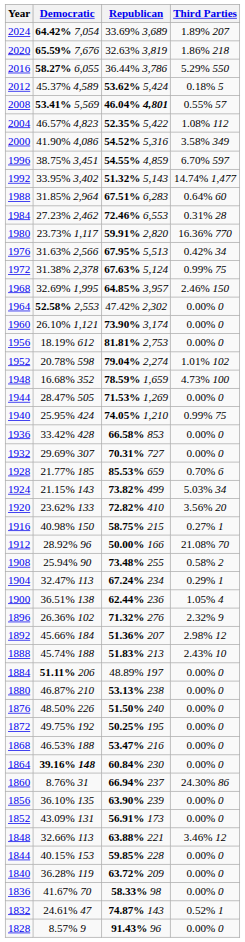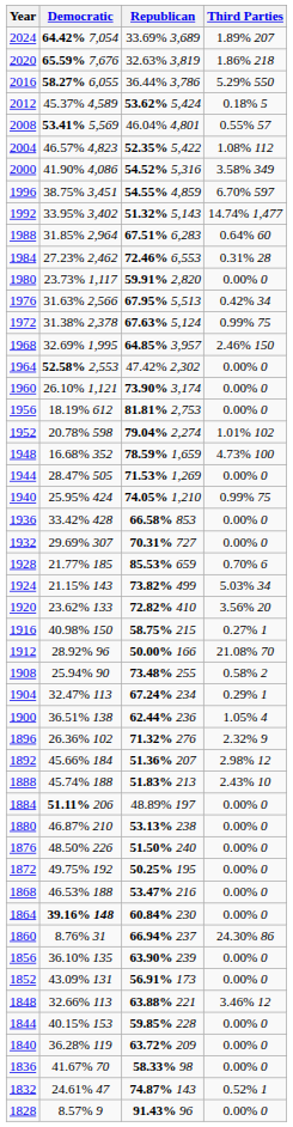 <table class="wikitable"  style="float:center; margin:1em; font-size:95%;">
 <tr style="background:lightgrey;">
 <th>Year</th>
 <th><a href='#'>Democratic</a></th>
 <th><a href='#'>Republican</a></th>
 <th><a href='#'>Third Parties</a></th>
 </tr>
 <tr>
 <td align="center"><a href='#'>2024</a></td>
 <td align="center"><strong>64.42%</strong> <em>7,054</em></td>
 <td align="center">33.69% <em>3,689</em></td>
 <td align="center">1.89% <em>207</em></td>
 </tr>
 <tr>
 <td align="center"><a href='#'>2020</a></td>
 <td align="center"><strong>65.59%</strong> <em>7,676</em></td>
 <td align="center">32.63% <em>3,819</em></td>
 <td align="center">1.86% <em>218</em></td>
 </tr>
 <tr>
 <td align="center" ><a href='#'>2016</a></td>
 <td align="center" ><strong>58.27%</strong> <em>6,055</em></td>
 <td align="center" >36.44% <em>3,786</em></td>
 <td align="center" >5.29% <em>550</em></td>
 </tr>
 <tr>
 <td align="center" ><a href='#'>2012</a></td>
 <td align="center" >45.37% <em>4,589</em></td>
 <td align="center" ><strong>53.62%</strong> <em>5,424</em></td>
 <td align="center" >0.18% <em>5</em></td>
 </tr>
 <tr>
 <td align="center" ><a href='#'>2008</a></td>
 <td align="center" ><strong>53.41%</strong> <em>5,569</em></td>
-<td align="center" ><strong>46.04% <em>4,801</em></strong></td>
+<td align="center" >46.04% <em>4,801</em></td>
 <td align="center" >0.55% <em>57</em></td>
 </tr>
 <tr>
 <td align="center" ><a href='#'>2004</a></td>
 <td align="center" >46.57% <em>4,823</em></td>
 <td align="center" ><strong>52.35%</strong> <em>5,422</em></td>
 <td align="center" >1.08% <em>112</em></td>
 </tr>
 <tr>
 <td align="center" ><a href='#'>2000</a></td>
 <td align="center" >41.90% <em>4,086</em></td>
 <td align="center" ><strong>54.52%</strong> <em>5,316</em></td>
 <td align="center" >3.58% <em>349</em></td>
 </tr>
 <tr>
 <td align="center" ><a href='#'>1996</a></td>
 <td align="center" >38.75% <em>3,451</em></td>
 <td align="center" ><strong>54.55%</strong> <em>4,859</em></td>
 <td align="center" >6.70% <em>597</em></td>
 </tr>
 <tr>
 <td align="center" ><a href='#'>1992</a></td>
 <td align="center" >33.95% <em>3,402</em></td>
 <td align="center" ><strong>51.32%</strong> <em>5,143</em></td>
 <td align="center" >14.74% <em>1,477</em></td>
 </tr>
 <tr>
 <td align="center" ><a href='#'>1988</a></td>
 <td align="center" >31.85% <em>2,964</em></td>
 <td align="center" ><strong>67.51%</strong> <em>6,283</em></td>
 <td align="center" >0.64% <em>60</em></td>
 </tr>
 <tr>
 <td align="center" ><a href='#'>1984</a></td>
 <td align="center" >27.23% <em>2,462</em></td>
 <td align="center" ><strong>72.46%</strong> <em>6,553</em></td>
 <td align="center" >0.31% <em>28</em></td>
 </tr>
 <tr>
 <td align="center" ><a href='#'>1980</a></td>
 <td align="center" >23.73% <em>1,117</em></td>
 <td align="center" ><strong>59.91%</strong> <em>2,820</em></td>
-<td align="center" >16.36% <em>770</em></td>
+<td align="center" >0.00% <em>0</em></td>
 </tr>
 <tr>
 <td align="center" ><a href='#'>1976</a></td>
 <td align="center" >31.63% <em>2,566</em></td>
 <td align="center" ><strong>67.95%</strong> <em>5,513</em></td>
 <td align="center" >0.42% <em>34</em></td>
 </tr>
 <tr>
 <td align="center" ><a href='#'>1972</a></td>
 <td align="center" >31.38% <em>2,378</em></td>
 <td align="center" ><strong>67.63%</strong> <em>5,124</em></td>
 <td align="center" >0.99% <em>75</em></td>
 </tr>
 <tr>
 <td align="center" ><a href='#'>1968</a></td>
 <td align="center" >32.69% <em>1,995</em></td>
 <td align="center" ><strong>64.85%</strong> <em>3,957</em></td>
 <td align="center" >2.46% <em>150</em></td>
 </tr>
 <tr>
 <td align="center" ><a href='#'>1964</a></td>
 <td align="center" ><strong>52.58%</strong> <em>2,553</em></td>
 <td align="center" >47.42% <em>2,302</em></td>
 <td align="center" >0.00% <em>0</em></td>
 </tr>
 <tr>
 <td align="center" ><a href='#'>1960</a></td>
 <td align="center" >26.10% <em>1,121</em></td>
 <td align="center" ><strong>73.90%</strong> <em>3,174</em></td>
 <td align="center" >0.00% <em>0</em></td>
 </tr>
 <tr>
 <td align="center" ><a href='#'>1956</a></td>
 <td align="center" >18.19% <em>612</em></td>
 <td align="center" ><strong>81.81%</strong> <em>2,753</em></td>
 <td align="center" >0.00% <em>0</em></td>
 </tr>
 <tr>
 <td align="center" ><a href='#'>1952</a></td>
 <td align="center" >20.78% <em>598</em></td>
 <td align="center" ><strong>79.04%</strong> <em>2,274</em></td>
 <td align="center" >1.01% <em>102</em></td>
 </tr>
 <tr>
 <td align="center" ><a href='#'>1948</a></td>
 <td align="center" >16.68% <em>352</em></td>
 <td align="center" ><strong>78.59%</strong> <em>1,659</em></td>
 <td align="center" >4.73% <em>100</em></td>
 </tr>
 <tr>
 <td align="center" ><a href='#'>1944</a></td>
 <td align="center" >28.47% <em>505</em></td>
 <td align="center" ><strong>71.53%</strong> <em>1,269</em></td>
 <td align="center" >0.00% <em>0</em></td>
 </tr>
 <tr>
 <td align="center" ><a href='#'>1940</a></td>
 <td align="center" >25.95% <em>424</em></td>
 <td align="center" ><strong>74.05%</strong> <em>1,210</em></td>
 <td align="center" >0.99% <em>75</em></td>
 </tr>
 <tr>
 <td align="center" ><a href='#'>1936</a></td>
 <td align="center" >33.42% <em>428</em></td>
 <td align="center" ><strong>66.58%</strong> <em>853</em></td>
 <td align="center" >0.00% <em>0</em></td>
 </tr>
 <tr>
 <td align="center" ><a href='#'>1932</a></td>
 <td align="center" >29.69% <em>307</em></td>
 <td align="center" ><strong>70.31%</strong> <em>727</em></td>
 <td align="center" >0.00% <em>0</em></td>
 </tr>
 <tr>
 <td align="center" ><a href='#'>1928</a></td>
 <td align="center" >21.77% <em>185</em></td>
 <td align="center" ><strong>85.53%</strong> <em>659</em></td>
 <td align="center" >0.70% <em>6</em></td>
 </tr>
 <tr>
 <td align="center" ><a href='#'>1924</a></td>
 <td align="center" >21.15% <em>143</em></td>
 <td align="center" ><strong>73.82%</strong> <em>499</em></td>
 <td align="center" >5.03% <em>34</em></td>
 </tr>
 <tr>
 <td align="center" ><a href='#'>1920</a></td>
 <td align="center" >23.62% <em>133</em></td>
 <td align="center" ><strong>72.82%</strong> <em>410</em></td>
 <td align="center" >3.56% <em>20</em></td>
 </tr>
 <tr>
 <td align="center" ><a href='#'>1916</a></td>
 <td align="center" >40.98% <em>150</em></td>
 <td align="center" ><strong>58.75%</strong> <em>215</em></td>
 <td align="center" >0.27% <em>1</em></td>
 </tr>
 <tr>
 <td align="center" ><a href='#'>1912</a></td>
 <td align="center" >28.92% <em>96</em></td>
 <td align="center" ><strong>50.00%</strong> <em>166</em></td>
 <td align="center" >21.08% <em>70</em></td>
 </tr>
 <tr>
 <td align="center" ><a href='#'>1908</a></td>
 <td align="center" >25.94% <em>90</em></td>
 <td align="center" ><strong>73.48%</strong> <em>255</em></td>
 <td align="center" >0.58% <em>2</em></td>
 </tr>
 <tr>
 <td align="center" ><a href='#'>1904</a></td>
 <td align="center" >32.47% <em>113</em></td>
 <td align="center" ><strong>67.24%</strong> <em>234</em></td>
 <td align="center" >0.29% <em>1</em></td>
 </tr>
 <tr>
 <td align="center" ><a href='#'>1900</a></td>
 <td align="center" >36.51% <em>138</em></td>
 <td align="center" ><strong>62.44%</strong> <em>236</em></td>
 <td align="center" >1.05% <em>4</em></td>
 </tr>
 <tr>
 <td align="center" ><a href='#'>1896</a></td>
 <td align="center" >26.36% <em>102</em></td>
 <td align="center" ><strong>71.32%</strong> <em>276</em></td>
 <td align="center" >2.32% <em>9</em></td>
 </tr>
 <tr>
 <td align="center" ><a href='#'>1892</a></td>
 <td align="center" >45.66% <em>184</em></td>
 <td align="center" ><strong>51.36%</strong> <em>207</em></td>
 <td align="center" >2.98% <em>12</em></td>
 </tr>
 <tr>
 <td align="center" ><a href='#'>1888</a></td>
 <td align="center" >45.74% <em>188</em></td>
 <td align="center" ><strong>51.83%</strong> <em>213</em></td>
 <td align="center" >2.43% <em>10</em></td>
 </tr>
 <tr>
 <td align="center" ><a href='#'>1884</a></td>
 <td align="center" ><strong>51.11%</strong> <em>206</em></td>
 <td align="center" >48.89% <em>197</em></td>
 <td align="center" >0.00% <em>0</em></td>
 </tr>
 <tr>
 <td align="center" ><a href='#'>1880</a></td>
 <td align="center" >46.87% <em>210</em></td>
 <td align="center" ><strong>53.13%</strong> <em>238</em></td>
 <td align="center" >0.00% <em>0</em></td>
 </tr>
 <tr>
 <td align="center" ><a href='#'>1876</a></td>
 <td align="center" >48.50% <em>226</em></td>
 <td align="center" ><strong>51.50%</strong> <em>240</em></td>
 <td align="center" >0.00% <em>0</em></td>
 </tr>
 <tr>
 <td align="center" ><a href='#'>1872</a></td>
 <td align="center" >49.75% <em>192</em></td>
 <td align="center" ><strong>50.25%</strong> <em>195</em></td>
 <td align="center" >0.00% <em>0</em></td>
 </tr>
 <tr>
 <td align="center" ><a href='#'>1868</a></td>
 <td align="center" >46.53% <em>188</em></td>
 <td align="center" ><strong>53.47%</strong> <em>216</em></td>
 <td align="center" >0.00% <em>0</em></td>
 </tr>
 <tr>
 <td align="center" ><a href='#'>1864</a></td>
 <td align="center" ><strong>39.16% <em>148</em></strong></td>
 <td align="center" ><strong>60.84%</strong> <em>230</em></td>
 <td align="center" >0.00% <em>0</em></td>
 </tr>
 <tr>
 <td align="center" ><a href='#'>1860</a></td>
 <td align="center" >8.76% <em>31</em></td>
 <td align="center" ><strong>66.94%</strong> <em>237</em></td>
 <td align="center" >24.30% <em>86</em></td>
 </tr>
 <tr>
 <td align="center" ><a href='#'>1856</a></td>
 <td align="center" >36.10% <em>135</em></td>
 <td align="center" ><strong>63.90%</strong> <em>239</em></td>
 <td align="center" >0.00% <em>0</em></td>
 </tr>
 <tr>
 <td align="center" ><a href='#'>1852</a></td>
 <td align="center" >43.09% <em>131</em></td>
 <td align="center" ><strong>56.91%</strong> <em>173</em></td>
 <td align="center" >0.00% <em>0</em></td>
 </tr>
 <tr>
 <td align="center" ><a href='#'>1848</a></td>
 <td align="center" >32.66% <em>113</em></td>
 <td align="center" ><strong>63.88%</strong> <em>221</em></td>
 <td align="center" >3.46% <em>12</em></td>
 </tr>
 <tr>
 <td align="center" ><a href='#'>1844</a></td>
 <td align="center" >40.15% <em>153</em></td>
 <td align="center" ><strong>59.85%</strong> <em>228</em></td>
 <td align="center" >0.00% <em>0</em></td>
 </tr>
 <tr>
 <td align="center" ><a href='#'>1840</a></td>
 <td align="center" >36.28% <em>119</em></td>
 <td align="center" ><strong>63.72%</strong> <em>209</em></td>
 <td align="center" >0.00% <em>0</em></td>
 </tr>
 <tr>
 <td align="center" ><a href='#'>1836</a></td>
 <td align="center" >41.67% <em>70</em></td>
 <td align="center" ><strong>58.33%</strong> <em>98</em></td>
 <td align="center" >0.00% <em>0</em></td>
 </tr>
 <tr>
 <td align="center" ><a href='#'>1832</a></td>
 <td align="center" >24.61% <em>47</em></td>
 <td align="center" ><strong>74.87%</strong> <em>143</em></td>
 <td align="center" >0.52% <em>1</em></td>
 </tr>
 <tr>
 <td align="center" ><a href='#'>1828</a></td>
 <td align="center" >8.57% <em>9</em></td>
 <td align="center" ><strong>91.43%</strong> <em>96</em></td>
 <td align="center" >0.00% <em>0</em></td>
 </tr>
 </table>
